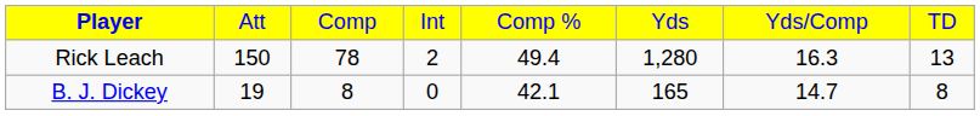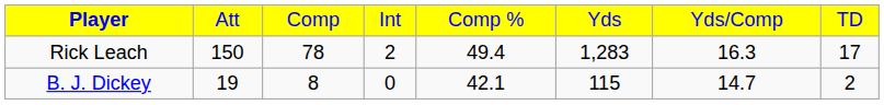 <table class="wikitable" style="width:80%;">
 <tr style="text-align:center; background:yellow; color:blue;">
 <td><strong>Player</strong></td>
 <td>Att</td>
 <td>Comp</td>
 <td>Int</td>
 <td>Comp %</td>
 <td>Yds</td>
 <td>Yds/Comp</td>
 <td>TD</td>
 </tr>
 <tr style="text-align:center;" bgcolor="">
 <td>Rick Leach</td>
 <td>150</td>
 <td>78</td>
 <td>2</td>
 <td>49.4</td>
-<td>1,280</td>
+<td>1,283</td>
 <td>16.3</td>
-<td>13</td>
+<td>17</td>
 </tr>
 <tr style="text-align:center;" bgcolor="">
 <td><a href='#'>B. J. Dickey</a></td>
 <td>19</td>
 <td>8</td>
 <td>0</td>
 <td>42.1</td>
-<td>165</td>
+<td>115</td>
 <td>14.7</td>
-<td>8</td>
+<td>2</td>
 </tr>
 </table>
